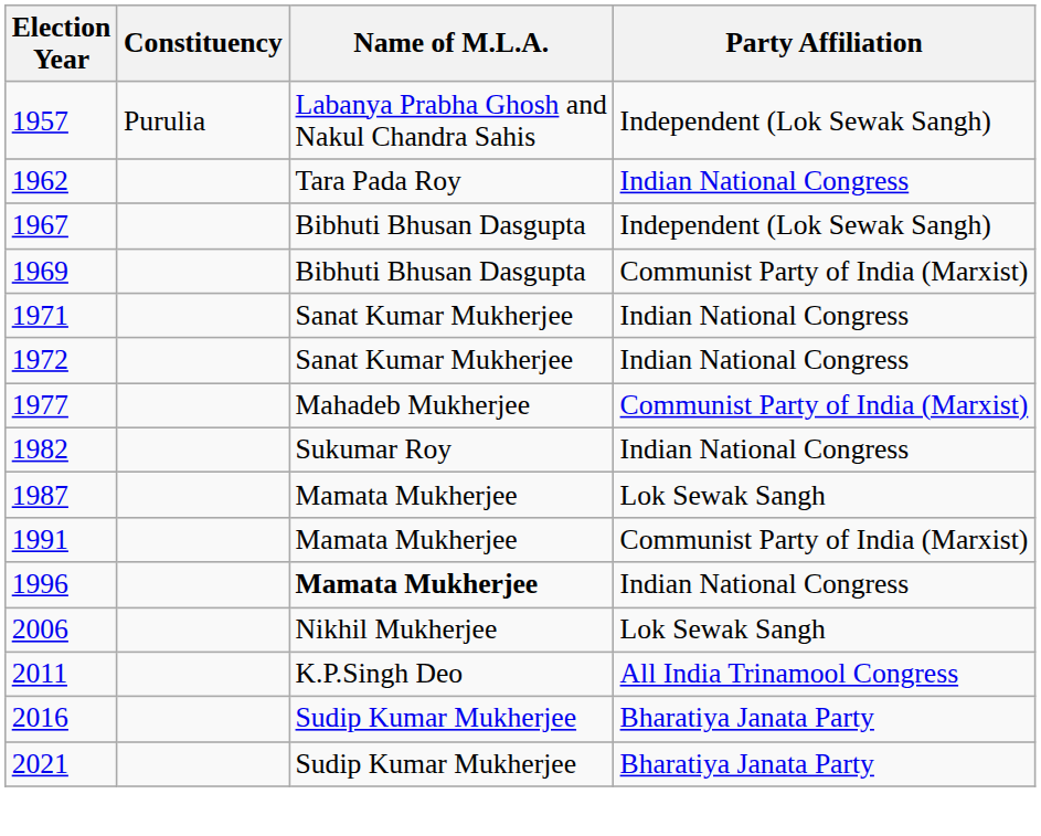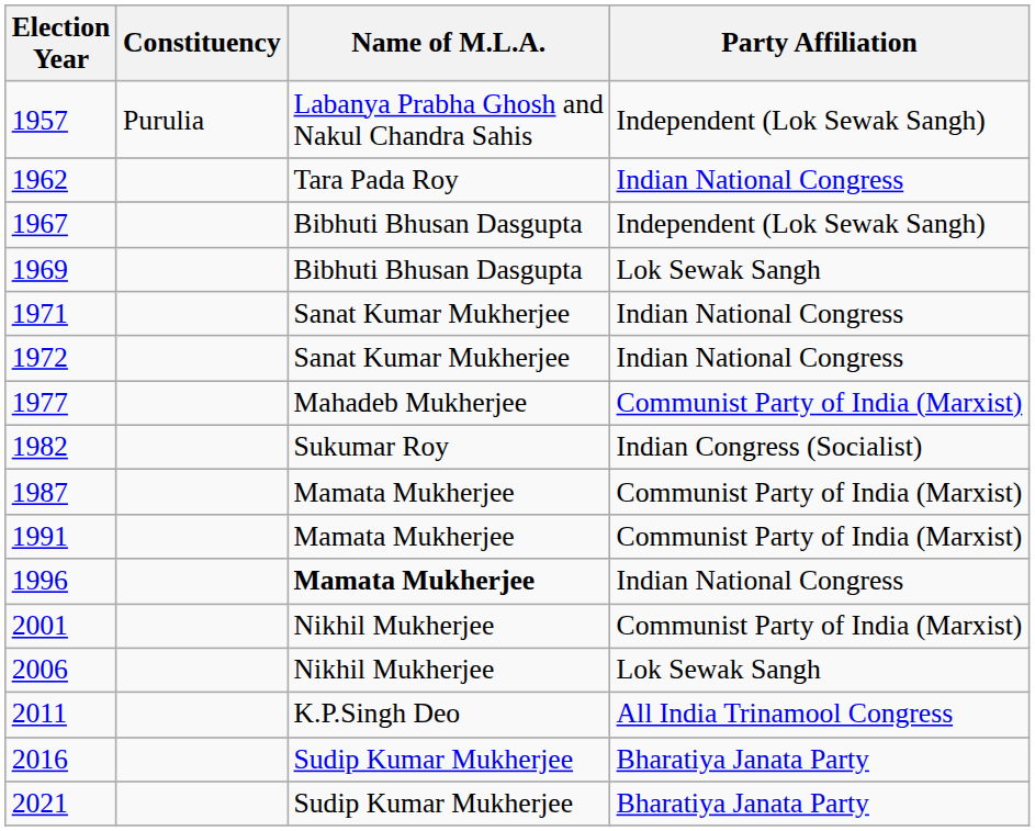 <table class="wikitable sortable"ìÍĦĤĠčw>
 <tr>
 <th>Election<br> Year</th>
 <th>Constituency</th>
 <th>Name of M.L.A.</th>
 <th>Party Affiliation</th>
 </tr>
 <tr>
 <td><a href='#'>1957</a></td>
 <td>Purulia</td>
 <td><a href='#'>Labanya Prabha Ghosh</a> and<br>Nakul Chandra Sahis</td>
 <td>Independent (Lok Sewak Sangh)</td>
 </tr>
 <tr>
 <td><a href='#'>1962</a></td>
 <td></td>
 <td>Tara Pada Roy</td>
 <td><a href='#'>Indian National Congress</a></td>
 </tr>
 <tr>
 <td><a href='#'>1967</a></td>
 <td></td>
 <td>Bibhuti Bhusan Dasgupta</td>
 <td>Independent (Lok Sewak Sangh)</td>
 </tr>
 <tr>
 <td><a href='#'>1969</a></td>
 <td></td>
 <td>Bibhuti Bhusan Dasgupta</td>
-<td>Communist Party of India (Marxist)</td>
+<td>Lok Sewak Sangh</td>
 </tr>
 <tr>
 <td><a href='#'>1971</a></td>
 <td></td>
 <td>Sanat Kumar Mukherjee</td>
 <td>Indian National Congress</td>
 </tr>
 <tr>
 <td><a href='#'>1972</a></td>
 <td></td>
 <td>Sanat Kumar Mukherjee</td>
 <td>Indian National Congress</td>
 </tr>
 <tr>
 <td><a href='#'>1977</a></td>
 <td></td>
 <td>Mahadeb Mukherjee</td>
 <td><a href='#'>Communist Party of India (Marxist)</a></td>
 </tr>
 <tr>
 <td><a href='#'>1982</a></td>
 <td></td>
 <td>Sukumar Roy</td>
-<td>Indian National Congress</td>
+<td>Indian Congress (Socialist)</td>
 </tr>
 <tr>
 <td><a href='#'>1987</a></td>
 <td></td>
 <td>Mamata Mukherjee</td>
-<td>Lok Sewak Sangh</td>
+<td>Communist Party of India (Marxist)</td>
 </tr>
 <tr>
 <td><a href='#'>1991</a></td>
 <td></td>
 <td>Mamata Mukherjee</td>
 <td>Communist Party of India (Marxist)</td>
 </tr>
 <tr>
 <td><a href='#'>1996</a></td>
 <td></td>
 <td><strong>Mamata Mukherjee</strong></td>
 <td>Indian National Congress</td>
+</tr>
+<tr>
+<td><a href='#'>2001</a></td>
+<td></td>
+<td>Nikhil Mukherjee</td>
+<td>Communist Party of India (Marxist)</td>
 </tr>
 <tr>
 <td><a href='#'>2006</a></td>
 <td></td>
 <td>Nikhil Mukherjee</td>
 <td>Lok Sewak Sangh</td>
 </tr>
 <tr>
 <td><a href='#'>2011</a></td>
 <td></td>
 <td>K.P.Singh Deo</td>
 <td><a href='#'>All India Trinamool Congress</a></td>
 </tr>
 <tr>
 <td><a href='#'>2016</a></td>
 <td></td>
 <td><a href='#'>Sudip Kumar Mukherjee</a></td>
 <td><a href='#'>Bharatiya Janata Party</a></td>
 </tr>
 <tr>
 <td><a href='#'>2021</a></td>
 <td></td>
 <td>Sudip Kumar Mukherjee</td>
 <td><a href='#'>Bharatiya Janata Party</a></td>
 </tr>
 </table>
